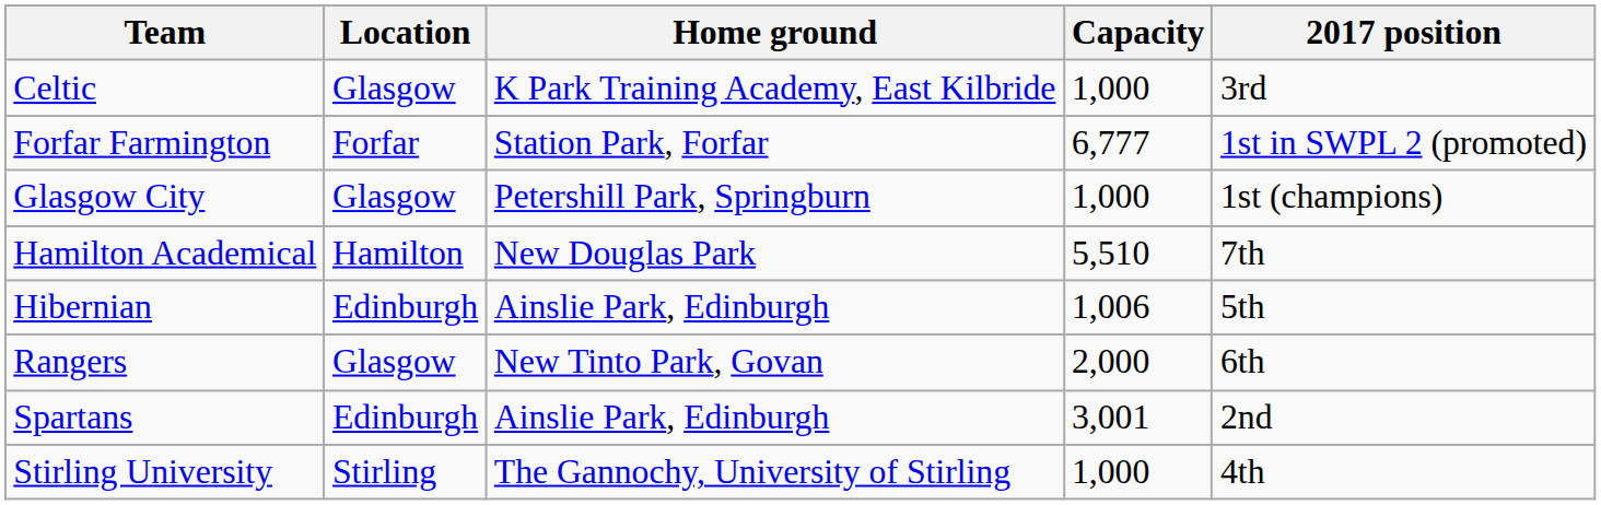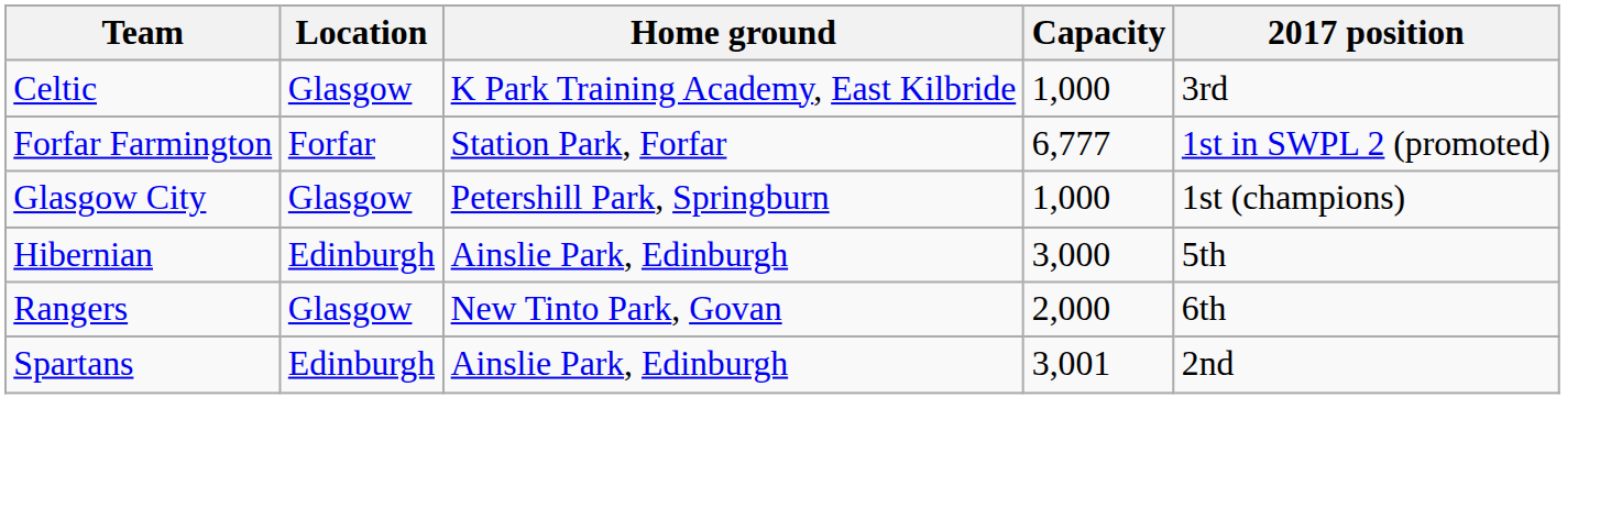 <table class="wikitable sortable">
 <tr>
 <th>Team</th>
 <th>Location</th>
 <th>Home ground</th>
 <th>Capacity</th>
 <th data-sort-type="number">2017 position</th>
 </tr>
 <tr>
 <td><a href='#'>Celtic</a></td>
 <td><a href='#'>Glasgow</a></td>
 <td><a href='#'>K Park Training Academy</a>, <a href='#'>East Kilbride</a></td>
 <td>1,000</td>
 <td>3rd</td>
 </tr>
 <tr>
 <td><a href='#'>Forfar Farmington</a></td>
 <td><a href='#'>Forfar</a></td>
 <td><a href='#'>Station Park</a>, <a href='#'>Forfar</a></td>
 <td>6,777</td>
 <td><a href='#'>1st in SWPL 2</a> (promoted)</td>
 </tr>
 <tr>
 <td><a href='#'>Glasgow City</a></td>
 <td><a href='#'>Glasgow</a></td>
 <td><a href='#'>Petershill Park</a>, <a href='#'>Springburn</a></td>
 <td>1,000</td>
 <td>1st (champions)</td>
 </tr>
 <tr>
-<td><a href='#'>Hamilton Academical</a></td>
-<td><a href='#'>Hamilton</a></td>
-<td><a href='#'>New Douglas Park</a></td>
-<td>5,510</td>
-<td>7th</td>
-</tr>
-<tr>
 <td><a href='#'>Hibernian</a></td>
 <td><a href='#'>Edinburgh</a></td>
 <td><a href='#'>Ainslie Park</a>, <a href='#'>Edinburgh</a></td>
-<td>1,006</td>
+<td>3,000</td>
 <td>5th</td>
 </tr>
 <tr>
 <td><a href='#'>Rangers</a></td>
 <td><a href='#'>Glasgow</a></td>
 <td><a href='#'>New Tinto Park</a>, <a href='#'>Govan</a></td>
 <td>2,000</td>
 <td>6th</td>
 </tr>
 <tr>
 <td><a href='#'>Spartans</a></td>
 <td><a href='#'>Edinburgh</a></td>
 <td><a href='#'>Ainslie Park</a>, <a href='#'>Edinburgh</a></td>
 <td>3,001</td>
 <td>2nd</td>
 </tr>
-<tr>
-<td><a href='#'>Stirling University</a></td>
-<td><a href='#'>Stirling</a></td>
-<td><a href='#'>The Gannochy, University of Stirling</a></td>
-<td>1,000</td>
-<td>4th</td>
-</tr>
 </table>
